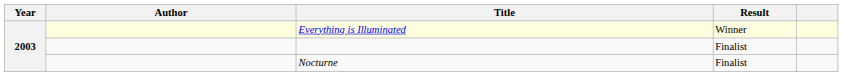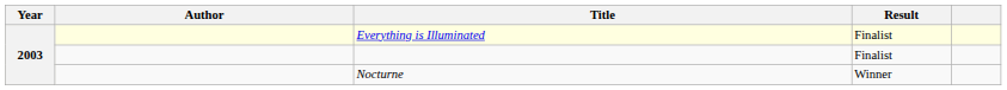 <table class="wikitable sortable mw-collapsible" style="width:100%">
 <tr>
 <th scope="col" width="5%">Year</th>
 <th scope="col" width="30%">Author</th>
 <th scope="col" width="50%">Title</th>
 <th scope="col" width="10%">Result</th>
 <th scope="col" width="5%"></th>
 </tr>
 <tr style="background:lightyellow">
 <th rowspan="3">2003</th>
 <td></td>
 <td><em><a href='#'>Everything is Illuminated</a></em></td>
-<td>Winner</td>
+<td>Finalist</td>
 <td></td>
 </tr>
 <tr>
 <td></td>
 <td><em></em></td>
 <td>Finalist</td>
 <td></td>
 </tr>
 <tr>
 <td></td>
 <td><em>Nocturne</em></td>
-<td>Finalist</td>
+<td>Winner</td>
 <td></td>
 </tr>
 </table>
